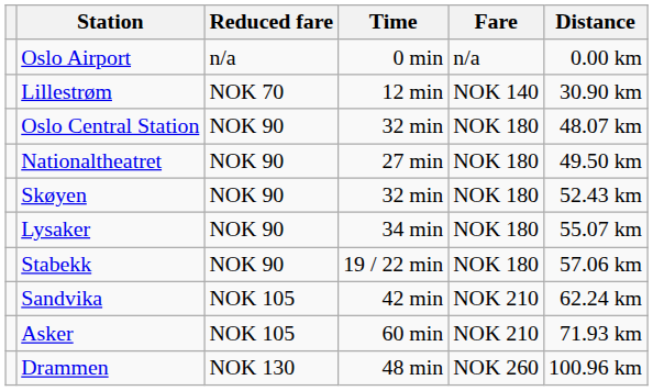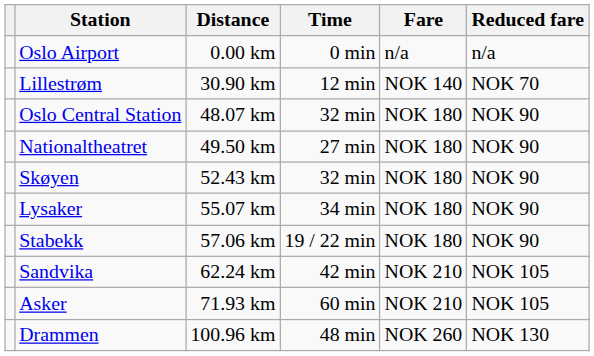 <table class="wikitable" style="margin:auto;">
 <tr>
 <th></th>
 <th>Station</th>
-<th>Reduced fare</th>
+<th>Distance</th>
 <th>Time</th>
 <th>Fare</th>
-<th>Distance</th>
+<th>Reduced fare</th>
 </tr>
 <tr>
 <td></td>
 <td><a href='#'>Oslo Airport</a></td>
-<td>n/a</td>
+<td align="right">0.00 km</td>
 <td align="right">0 min</td>
 <td>n/a</td>
-<td align="right">0.00 km</td>
+<td>n/a</td>
 </tr>
 <tr>
 <td></td>
 <td><a href='#'>Lillestrøm</a></td>
-<td>NOK 70</td>
+<td align="right">30.90 km</td>
 <td align="right">12 min</td>
 <td>NOK 140</td>
-<td align="right">30.90 km</td>
+<td>NOK 70</td>
 </tr>
 <tr>
 <td></td>
 <td><a href='#'>Oslo Central Station</a></td>
-<td>NOK 90</td>
+<td align="right">48.07 km</td>
 <td align="right">32 min</td>
 <td>NOK 180</td>
-<td align="right">48.07 km</td>
+<td>NOK 90</td>
 </tr>
 <tr>
 <td></td>
 <td><a href='#'>Nationaltheatret</a></td>
-<td>NOK 90</td>
+<td align="right">49.50 km</td>
 <td align="right">27 min</td>
 <td>NOK 180</td>
-<td align="right">49.50 km</td>
+<td>NOK 90</td>
 </tr>
 <tr>
 <td></td>
 <td><a href='#'>Skøyen</a></td>
-<td>NOK 90</td>
+<td align="right">52.43 km</td>
 <td align="right">32 min</td>
 <td>NOK 180</td>
-<td align="right">52.43 km</td>
+<td>NOK 90</td>
 </tr>
 <tr>
 <td></td>
 <td><a href='#'>Lysaker</a></td>
-<td>NOK 90</td>
+<td align="right">55.07 km</td>
 <td align="right">34 min</td>
 <td>NOK 180</td>
-<td align="right">55.07 km</td>
+<td>NOK 90</td>
 </tr>
 <tr>
 <td></td>
 <td><a href='#'>Stabekk</a></td>
-<td>NOK 90</td>
+<td align="right">57.06 km</td>
 <td align="right">19 / 22 min</td>
 <td>NOK 180</td>
-<td align="right">57.06 km</td>
+<td>NOK 90</td>
 </tr>
 <tr>
 <td></td>
 <td><a href='#'>Sandvika</a></td>
-<td>NOK 105</td>
+<td align="right">62.24 km</td>
 <td align="right">42 min</td>
 <td>NOK 210</td>
-<td align="right">62.24 km</td>
+<td>NOK 105</td>
 </tr>
 <tr>
 <td></td>
 <td><a href='#'>Asker</a></td>
-<td>NOK 105</td>
+<td align="right">71.93 km</td>
 <td align="right">60 min</td>
 <td>NOK 210</td>
-<td align="right">71.93 km</td>
+<td>NOK 105</td>
 </tr>
 <tr>
 <td></td>
 <td><a href='#'>Drammen</a></td>
-<td>NOK 130</td>
+<td align="right">100.96 km</td>
 <td align="right">48 min</td>
 <td>NOK 260</td>
-<td align="right">100.96 km</td>
+<td>NOK 130</td>
 </tr>
 </table>
